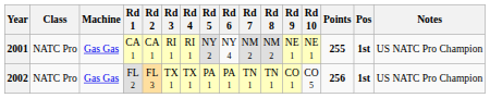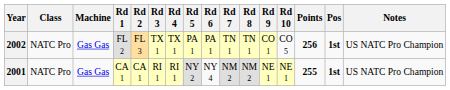 <table class="wikitable" style="text-align:center; font-size:95%">
 <tr valign="top">
 <th valign="middle">Year</th>
 <th valign="middle">Class</th>
 <th valign="middle">Machine</th>
 <th>Rd<br>1</th>
 <th>Rd<br>2</th>
 <th>Rd<br>3</th>
 <th>Rd<br>4</th>
 <th>Rd<br>5</th>
 <th>Rd<br>6</th>
 <th>Rd<br>7</th>
 <th>Rd<br>8</th>
 <th>Rd<br>9</th>
 <th>Rd<br>10</th>
 <th valign="middle">Points</th>
 <th valign="middle">Pos</th>
 <th valign="middle">Notes</th>
 </tr>
 <tr>
+<th>2002</th>
+<td align="left"> NATC Pro</td>
+<td><a href='#'>Gas Gas</a></td>
+<td style="background:#DFDFDF;">FL<br><small>2</small></td>
+<td style="background:#FFDF9F;">FL<br><small>3</small></td>
+<td style="background:#FFFFBF;">TX<br><small>1</small></td>
+<td style="background:#FFFFBF;">TX<br><small>1</small></td>
+<td style="background:#FFFFBF;">PA<br><small>1</small></td>
+<td style="background:#FFFFBF;">PA<br><small>1</small></td>
+<td style="background:#FFFFBF;">TN<br><small>1</small></td>
+<td style="background:#FFFFBF;">TN<br><small>1</small></td>
+<td style="background:#FFFFBF;">CO<br><small>1</small></td>
+<td>CO<br><small>5</small></td>
+<td><strong>256</strong></td>
+<td><strong>1st</strong></td>
+<td>US NATC Pro Champion</td>
+</tr>
+<tr>
 <th>2001</th>
 <td align="left"> NATC Pro</td>
 <td><a href='#'>Gas Gas</a></td>
 <td style="background:#FFFFBF;">CA<br><small>1</small></td>
 <td style="background:#FFFFBF;">CA<br><small>1</small></td>
 <td style="background:#FFFFBF;">RI<br><small>1</small></td>
 <td style="background:#FFFFBF;">RI<br><small>1</small></td>
 <td style="background:#DFDFDF;">NY<br><small>2</small></td>
 <td>NY<br><small>4</small></td>
 <td style="background:#DFDFDF;">NM<br><small>2</small></td>
 <td style="background:#DFDFDF;">NM<br><small>2</small></td>
 <td style="background:#FFFFBF;">NE<br><small>1</small></td>
 <td style="background:#FFFFBF;">NE<br><small>1</small></td>
 <td><strong>255</strong></td>
 <td><strong>1st</strong></td>
 <td>US NATC Pro Champion</td>
 </tr>
-<tr>
-<th>2002</th>
-<td align="left"> NATC Pro</td>
-<td><a href='#'>Gas Gas</a></td>
-<td style="background:#DFDFDF;">FL<br><small>2</small></td>
-<td style="background:#FFDF9F;">FL<br><small>3</small></td>
-<td style="background:#FFFFBF;">TX<br><small>1</small></td>
-<td style="background:#FFFFBF;">TX<br><small>1</small></td>
-<td style="background:#FFFFBF;">PA<br><small>1</small></td>
-<td style="background:#FFFFBF;">PA<br><small>1</small></td>
-<td style="background:#FFFFBF;">TN<br><small>1</small></td>
-<td style="background:#FFFFBF;">TN<br><small>1</small></td>
-<td style="background:#FFFFBF;">CO<br><small>1</small></td>
-<td>CO<br><small>5</small></td>
-<td><strong>256</strong></td>
-<td><strong>1st</strong></td>
-<td>US NATC Pro Champion</td>
-</tr>
 </table>
